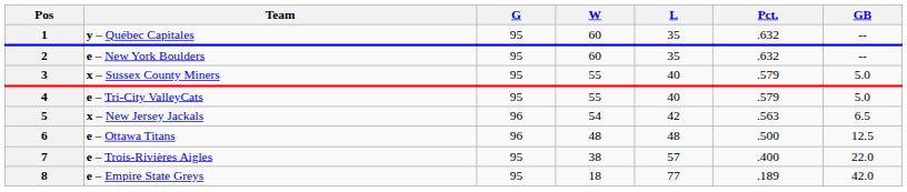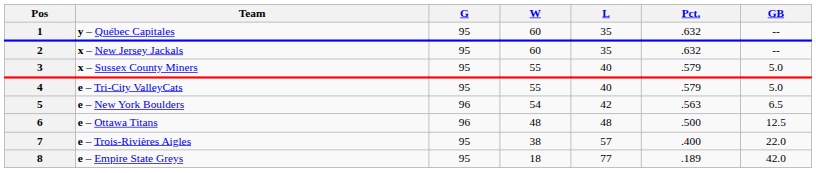 <table class="wikitable plainrowheaders" width="90%" style="text-align:center;">
 <tr>
 <th scope="col" width="5%">Pos</th>
 <th scope="col" width="25%">Team</th>
 <th scope="col" width="5%"><a href='#'>G</a></th>
 <th scope="col" width="5%"><a href='#'>W</a></th>
 <th scope="col" width="5%"><a href='#'>L</a></th>
 <th scope="col" width="7%"><a href='#'>Pct.</a></th>
 <th scope="col" width="5%"><a href='#'>GB</a></th>
 </tr>
 <tr>
 <th>1</th>
 <td style="text-align:left;"><strong>y</strong> – <a href='#'>Québec Capitales</a></td>
 <td>95</td>
 <td>60</td>
 <td>35</td>
 <td>.632</td>
 <td>--</td>
 </tr>
 <tr>
 </tr>
 <tr |- style="border-top:3px solid blue;">
 <th>2</th>
-<td style="text-align:left;"><strong>e</strong> – <a href='#'>New York Boulders</a></td>
+<td style="text-align:left;"><strong>x</strong> – <a href='#'>New Jersey Jackals</a></td>
 <td>95</td>
 <td>60</td>
 <td>35</td>
 <td>.632</td>
 <td>--</td>
 </tr>
 <tr>
 <th>3</th>
 <td style="text-align:left;"><strong>x</strong> – <a href='#'>Sussex County Miners</a></td>
 <td>95</td>
 <td>55</td>
 <td>40</td>
 <td>.579</td>
 <td>5.0</td>
 </tr>
 <tr>
 </tr>
 <tr |- style="border-top:3px solid red;">
 <th>4</th>
 <td style="text-align:left;"><strong>e</strong> – <a href='#'>Tri-City ValleyCats</a></td>
 <td>95</td>
 <td>55</td>
 <td>40</td>
 <td>.579</td>
 <td>5.0</td>
 </tr>
 <tr>
 <th>5</th>
-<td style="text-align:left;"><strong>x</strong> – <a href='#'>New Jersey Jackals</a></td>
+<td style="text-align:left;"><strong>e</strong> – <a href='#'>New York Boulders</a></td>
 <td>96</td>
 <td>54</td>
 <td>42</td>
 <td>.563</td>
 <td>6.5</td>
 </tr>
 <tr>
 <th>6</th>
 <td style="text-align:left;"><strong>e</strong> – <a href='#'>Ottawa Titans</a></td>
 <td>96</td>
 <td>48</td>
 <td>48</td>
 <td>.500</td>
 <td>12.5</td>
 </tr>
 <tr>
 <th>7</th>
 <td style="text-align:left;"><strong>e</strong> – <a href='#'>Trois-Rivières Aigles</a></td>
 <td>95</td>
 <td>38</td>
 <td>57</td>
 <td>.400</td>
 <td>22.0</td>
 </tr>
 <tr>
 <th>8</th>
 <td style="text-align:left;"><strong>e</strong> – <a href='#'>Empire State Greys</a></td>
 <td>95</td>
 <td>18</td>
 <td>77</td>
 <td>.189</td>
 <td>42.0</td>
 </tr>
 </table>
